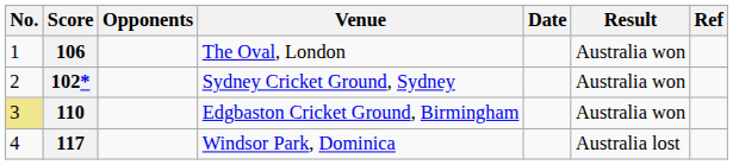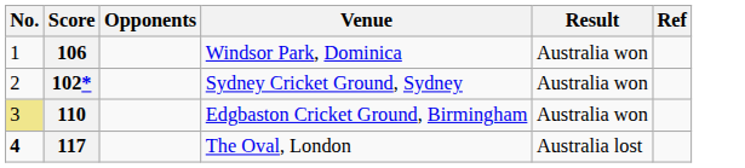 <table class="wikitable">
 <tr>
 <th>No.</th>
 <th>Score</th>
 <th>Opponents</th>
 <th>Venue</th>
-<th>Date</th>
 <th>Result</th>
 <th>Ref</th>
 </tr>
 <tr>
 <td>1</td>
 <th scope="row">106</th>
 <td></td>
-<td><a href='#'>The Oval</a>, London</td>
-<td></td>
+<td><a href='#'>Windsor Park</a>, <a href='#'>Dominica</a></td>
 <td>Australia won</td>
 <td></td>
 </tr>
 <tr>
 <td>2</td>
 <th scope="row">102<a href='#'>*</a></th>
 <td></td>
 <td><a href='#'>Sydney Cricket Ground</a>, <a href='#'>Sydney</a></td>
-<td></td>
 <td>Australia won</td>
 <td></td>
 </tr>
 <tr>
 <td style="background: khaki;">3</td>
 <th scope="row">110</th>
 <td></td>
 <td><a href='#'>Edgbaston Cricket Ground</a>, <a href='#'>Birmingham</a></td>
-<td></td>
 <td>Australia won</td>
 <td></td>
 </tr>
 <tr>
-<td>4</td>
+<td><strong>4</strong></td>
 <th scope="row">117</th>
 <td></td>
-<td><a href='#'>Windsor Park</a>, <a href='#'>Dominica</a></td>
-<td></td>
+<td><a href='#'>The Oval</a>, London</td>
 <td>Australia lost</td>
 <td></td>
 </tr>
 </table>
